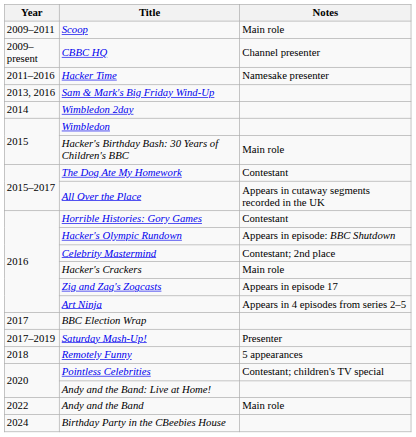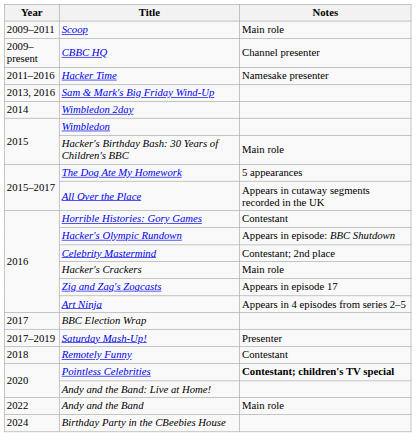 <table class="wikitable sortable">
 <tr>
 <th>Year</th>
 <th>Title</th>
 <th>Notes</th>
 </tr>
 <tr>
 <td>2009–2011</td>
 <td><em><a href='#'>Scoop</a></em></td>
 <td>Main role</td>
 </tr>
 <tr>
 <td>2009–present</td>
 <td><em><a href='#'>CBBC HQ</a></em></td>
 <td>Channel presenter</td>
 </tr>
 <tr>
 <td>2011–2016</td>
 <td><em><a href='#'>Hacker Time</a></em></td>
 <td>Namesake presenter</td>
 </tr>
 <tr>
 <td>2013, 2016</td>
 <td><em><a href='#'>Sam & Mark's Big Friday Wind-Up</a></em></td>
 <td></td>
 </tr>
 <tr>
 <td>2014</td>
 <td><em><a href='#'>Wimbledon 2day</a></em></td>
 <td></td>
 </tr>
 <tr>
 <td rowspan="2">2015</td>
 <td><em><a href='#'>Wimbledon</a></em></td>
 <td></td>
 </tr>
 <tr>
 <td><em>Hacker's Birthday Bash: 30 Years of Children's BBC</em></td>
 <td>Main role</td>
 </tr>
 <tr>
 <td rowspan="2">2015–2017</td>
 <td><em><a href='#'>The Dog Ate My Homework</a></em></td>
-<td>Contestant</td>
+<td>5 appearances</td>
 </tr>
 <tr>
 <td><em><a href='#'>All Over the Place</a></em></td>
 <td>Appears in cutaway segments recorded in the UK</td>
 </tr>
 <tr>
 <td rowspan="6">2016</td>
 <td><em><a href='#'>Horrible Histories: Gory Games</a></em></td>
 <td>Contestant</td>
 </tr>
 <tr>
 <td><em><a href='#'>Hacker's Olympic Rundown</a></em></td>
 <td>Appears in episode: <em>BBC Shutdown</em></td>
 </tr>
 <tr>
 <td><em><a href='#'>Celebrity Mastermind</a></em></td>
 <td>Contestant; 2nd place</td>
 </tr>
 <tr>
 <td><em>Hacker's Crackers</em></td>
 <td>Main role</td>
 </tr>
 <tr>
 <td><em><a href='#'>Zig and Zag's Zogcasts</a></em></td>
 <td>Appears in episode 17</td>
 </tr>
 <tr>
 <td><em><a href='#'>Art Ninja</a></em></td>
 <td>Appears in 4 episodes from series 2–5</td>
 </tr>
 <tr>
 <td>2017</td>
 <td><em>BBC Election Wrap</em></td>
 <td></td>
 </tr>
 <tr>
 <td>2017–2019</td>
 <td><em><a href='#'>Saturday Mash-Up!</a></em></td>
 <td>Presenter</td>
 </tr>
 <tr>
 <td>2018</td>
 <td><em><a href='#'>Remotely Funny</a></em></td>
-<td>5 appearances</td>
+<td>Contestant</td>
 </tr>
 <tr>
 <td rowspan="2">2020</td>
 <td><em><a href='#'>Pointless Celebrities</a></em></td>
-<td>Contestant; children's TV special</td>
+<td><strong>Contestant; children's TV special</strong></td>
 </tr>
 <tr>
 <td><em>Andy and the Band: Live at Home!</em></td>
 <td></td>
 </tr>
 <tr>
 <td>2022</td>
 <td><em>Andy and the Band</em></td>
 <td>Main role</td>
 </tr>
 <tr>
 <td>2024</td>
 <td><em>Birthday Party in the CBeebies House</em></td>
 </tr>
 </table>
